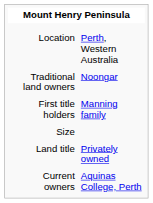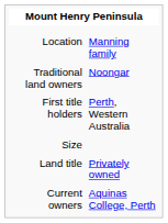 <table class="infobox" cellpadding="4" style="width: 240px">
 <tr style="background:white;">
 <th align="center" colspan="2">Mount Henry Peninsula</th>
 </tr>
 <tr>
 <td align="center" colspan="2"></td>
 </tr>
 <tr>
 <td align="right">Location</td>
-<td><a href='#'>Perth</a>, Western Australia</td>
+<td><a href='#'>Manning family</a></td>
 </tr>
 <tr>
 <td align="right">Traditional land owners</td>
 <td><a href='#'>Noongar</a></td>
 </tr>
 <tr>
 <td align="right">First title holders</td>
-<td><a href='#'>Manning family</a></td>
+<td><a href='#'>Perth</a>, Western Australia</td>
 </tr>
 <tr>
 <td align="right">Size</td>
 <td></td>
 </tr>
 <tr>
 <td align="right">Land title</td>
 <td><a href='#'>Privately owned</a></td>
 </tr>
 <tr>
 <td align="right">Current owners</td>
 <td><a href='#'>Aquinas College, Perth</a></td>
 </tr>
 </table>
